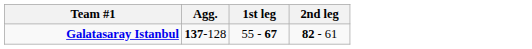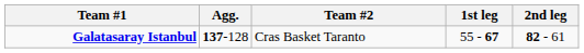 <table class=wikitable style="text-align:center">
 <tr>
 <th width=220>Team #1</th>
 <th width=40>Agg.</th>
+<th width=220>Team #2</th>
 <th width=70>1st leg</th>
 <th width=70>2nd leg</th>
 </tr>
 <tr>
 <td align=right><strong><a href='#'>Galatasaray Istanbul</a></strong> </td>
 <td><strong>137</strong>-128</td>
+<td align=left> Cras Basket Taranto</td>
 <td>55 - <strong>67</strong></td>
 <td><strong>82</strong> - 61</td>
 </tr>
 </table>
